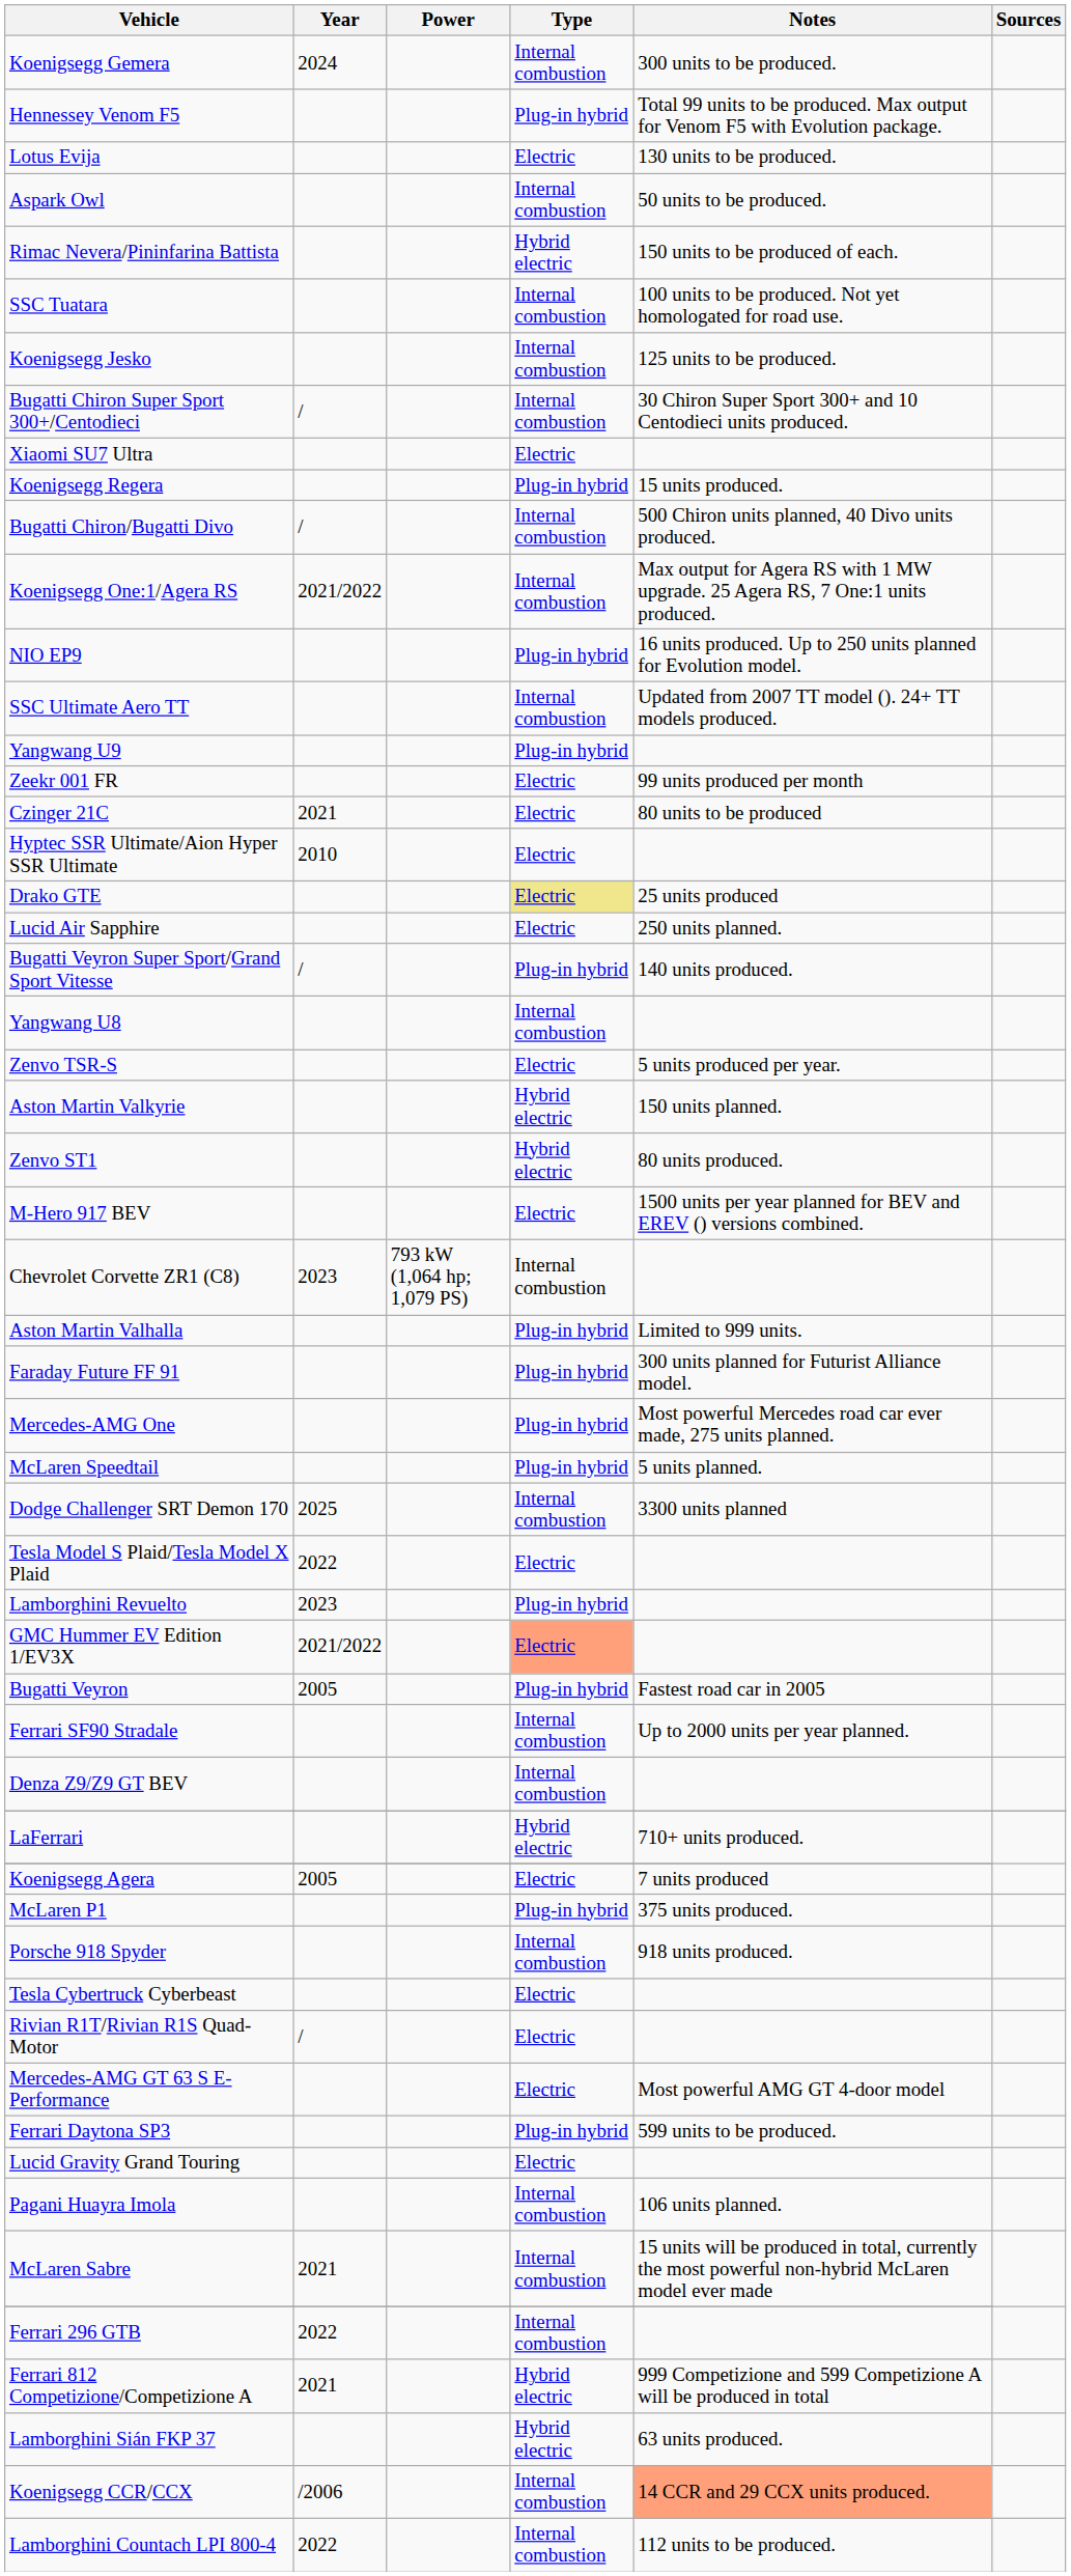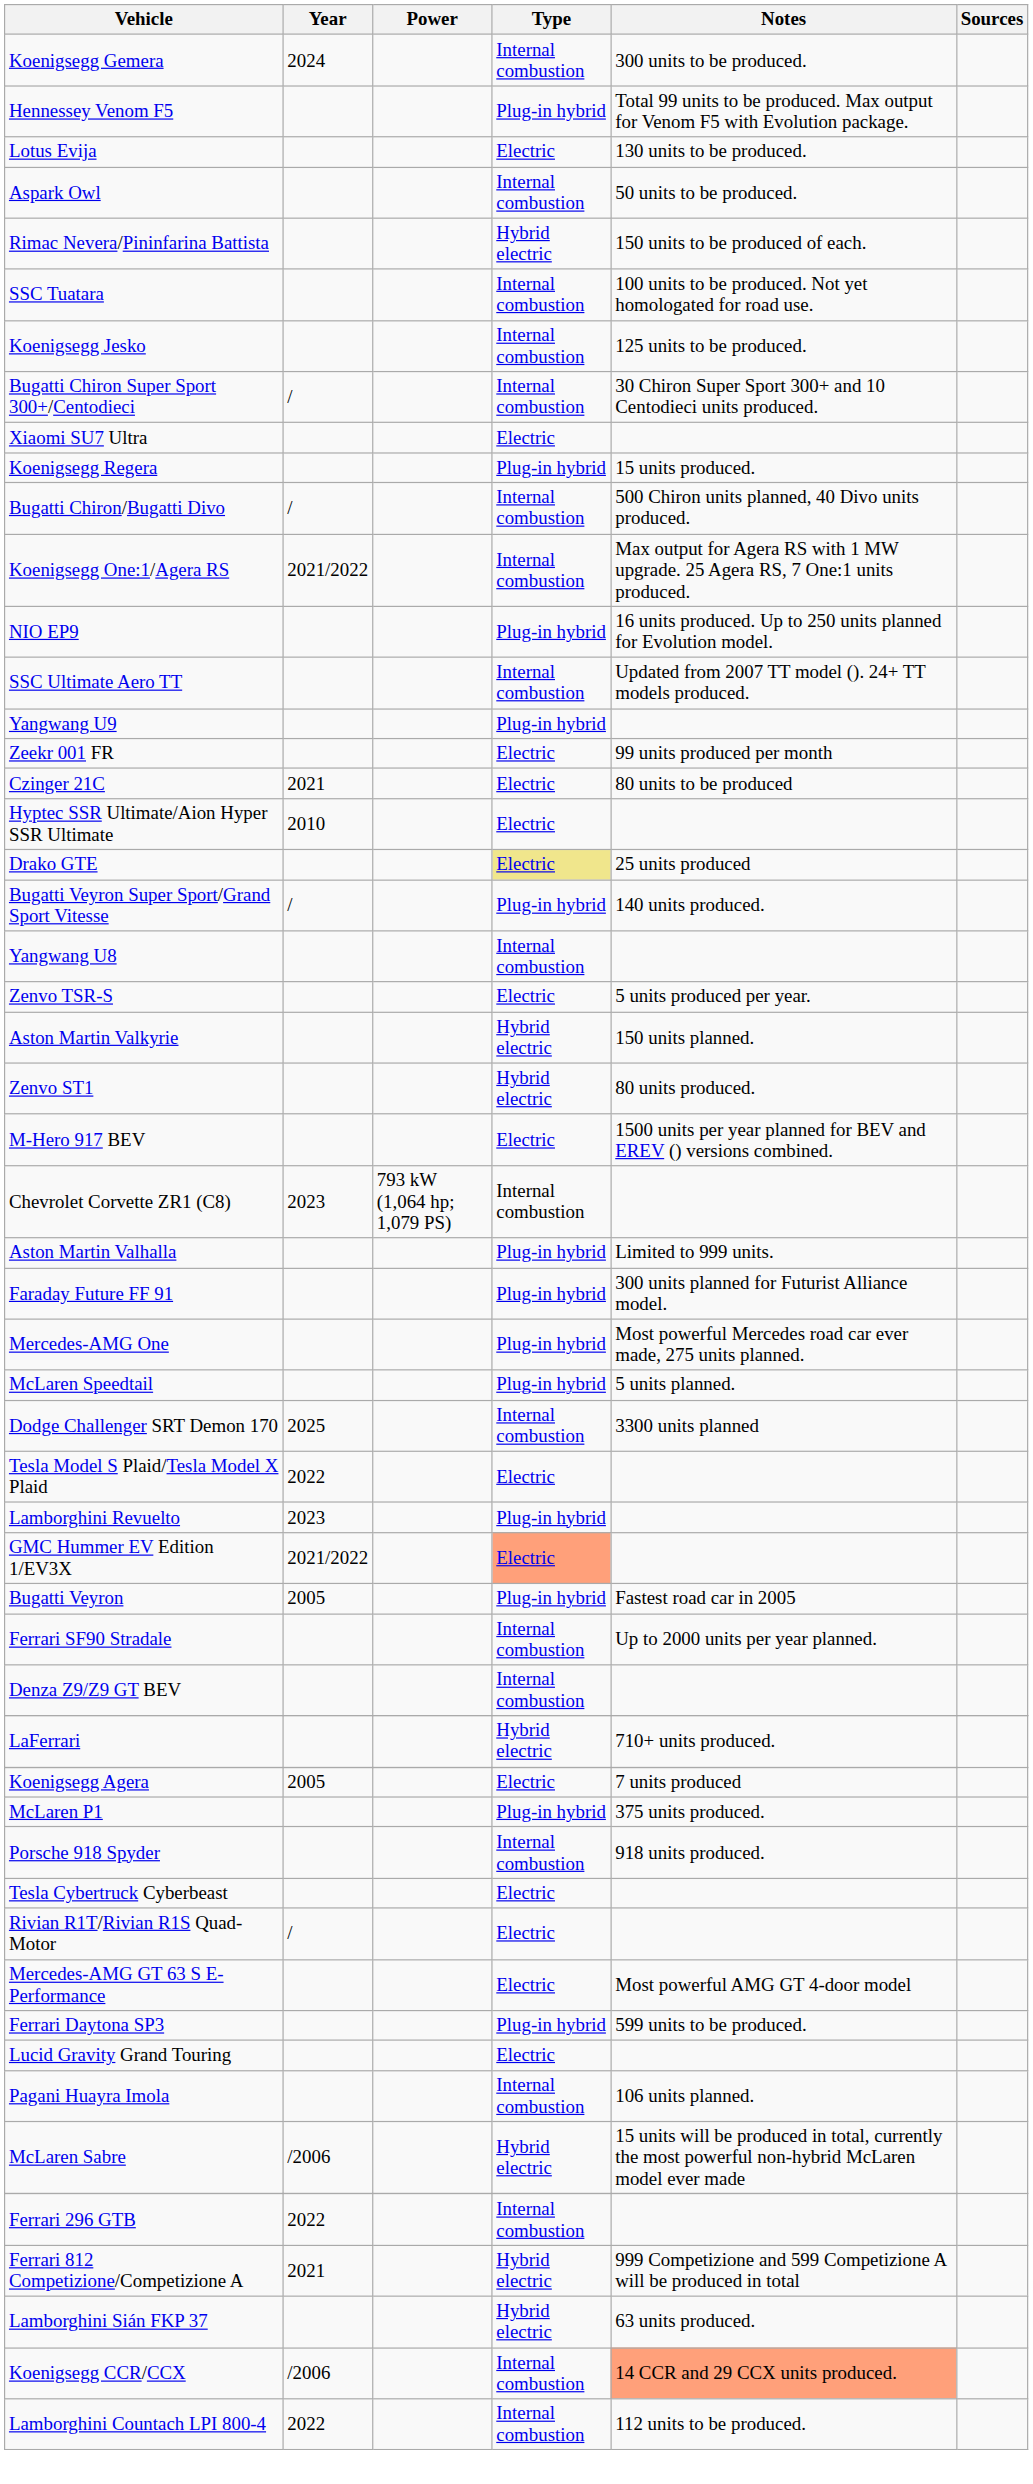 <table class="wikitable sortable">
 <tr>
 <th>Vehicle</th>
 <th>Year</th>
 <th>Power</th>
 <th>Type</th>
 <th class="unsortable">Notes</th>
 <th class="unsortable">Sources<br></th>
 </tr>
 <tr>
 <td><a href='#'>Koenigsegg Gemera</a></td>
 <td>2024</td>
 <td></td>
 <td><a href='#'>Internal combustion</a></td>
 <td>300 units to be produced.</td>
 <td></td>
 </tr>
 <tr>
 <td><a href='#'>Hennessey Venom F5</a></td>
 <td></td>
 <td></td>
 <td><a href='#'>Plug-in hybrid</a></td>
 <td>Total 99 units to be produced. Max output for Venom F5 with Evolution package.</td>
 <td><br></td>
 </tr>
 <tr>
 <td><a href='#'>Lotus Evija</a></td>
 <td></td>
 <td></td>
 <td><a href='#'>Electric</a></td>
 <td>130 units to be produced.</td>
 <td></td>
 </tr>
 <tr>
 <td><a href='#'>Aspark Owl</a></td>
 <td></td>
 <td></td>
 <td><a href='#'>Internal combustion</a></td>
 <td>50 units to be produced.</td>
 <td></td>
 </tr>
 <tr>
 <td><a href='#'>Rimac Nevera</a>/<a href='#'>Pininfarina Battista</a></td>
 <td></td>
 <td></td>
 <td><a href='#'>Hybrid electric</a></td>
 <td>150 units to be produced of each.</td>
 <td></td>
 </tr>
 <tr>
 <td><a href='#'>SSC Tuatara</a></td>
 <td></td>
 <td></td>
 <td><a href='#'>Internal combustion</a></td>
 <td>100 units to be produced. Not yet homologated for road use.</td>
 <td></td>
 </tr>
 <tr>
 <td><a href='#'>Koenigsegg Jesko</a></td>
 <td></td>
 <td></td>
 <td><a href='#'>Internal combustion</a></td>
 <td>125 units to be produced.</td>
 <td></td>
 </tr>
 <tr>
 <td><a href='#'>Bugatti Chiron Super Sport 300+</a>/<a href='#'>Centodieci</a></td>
 <td>/</td>
 <td></td>
 <td><a href='#'>Internal combustion</a></td>
 <td>30 Chiron Super Sport 300+ and 10 Centodieci units produced.</td>
 <td></td>
 </tr>
 <tr>
 <td><a href='#'>Xiaomi SU7</a> Ultra</td>
 <td></td>
 <td></td>
 <td><a href='#'>Electric</a></td>
 <td></td>
 <td></td>
 </tr>
 <tr>
 <td><a href='#'>Koenigsegg Regera</a></td>
 <td></td>
 <td></td>
 <td><a href='#'>Plug-in hybrid</a></td>
 <td>15 units produced.</td>
 <td></td>
 </tr>
 <tr>
 <td><a href='#'>Bugatti Chiron</a>/<a href='#'>Bugatti Divo</a></td>
 <td>/</td>
 <td></td>
 <td><a href='#'>Internal combustion</a></td>
 <td>500 Chiron units planned, 40 Divo units produced.</td>
 <td></td>
 </tr>
 <tr>
 <td><a href='#'>Koenigsegg One:1</a>/<a href='#'>Agera RS</a></td>
 <td>2021/2022</td>
 <td></td>
 <td><a href='#'>Internal combustion</a></td>
 <td>Max output for Agera RS with 1 MW upgrade. 25 Agera RS, 7 One:1 units produced.</td>
 <td></td>
 </tr>
 <tr>
 <td><a href='#'>NIO EP9</a></td>
 <td></td>
 <td></td>
 <td><a href='#'>Plug-in hybrid</a></td>
 <td>16 units produced. Up to 250 units planned for Evolution model.</td>
 <td></td>
 </tr>
 <tr>
 <td><a href='#'>SSC Ultimate Aero TT</a></td>
 <td></td>
 <td></td>
 <td><a href='#'>Internal combustion</a></td>
 <td>Updated from 2007 TT model (). 24+ TT models produced.</td>
 <td></td>
 </tr>
 <tr>
 <td><a href='#'>Yangwang U9</a></td>
 <td></td>
 <td></td>
 <td><a href='#'>Plug-in hybrid</a></td>
 <td></td>
 <td></td>
 </tr>
 <tr>
 <td><a href='#'>Zeekr 001</a> FR</td>
 <td></td>
 <td></td>
 <td><a href='#'>Electric</a></td>
 <td>99 units produced per month</td>
 <td></td>
 </tr>
 <tr>
 <td><a href='#'>Czinger 21C</a></td>
 <td>2021</td>
 <td></td>
 <td><a href='#'>Electric</a></td>
 <td>80 units to be produced</td>
 <td></td>
 </tr>
 <tr>
 <td><a href='#'>Hyptec SSR</a> Ultimate/Aion Hyper SSR Ultimate</td>
 <td>2010</td>
 <td></td>
 <td><a href='#'>Electric</a></td>
 <td></td>
 <td></td>
 </tr>
 <tr>
 <td><a href='#'>Drako GTE</a></td>
 <td></td>
 <td></td>
 <td style="background: khaki;"><a href='#'>Electric</a></td>
 <td>25 units produced</td>
 <td></td>
-</tr>
-<tr>
-<td><a href='#'>Lucid Air</a> Sapphire</td>
-<td></td>
-<td></td>
-<td><a href='#'>Electric</a></td>
-<td>250 units planned.</td>
-<td><br></td>
 </tr>
 <tr>
 <td><a href='#'>Bugatti Veyron Super Sport</a>/<a href='#'>Grand Sport Vitesse</a></td>
 <td>/</td>
 <td></td>
 <td><a href='#'>Plug-in hybrid</a></td>
 <td>140 units produced.</td>
 <td></td>
 </tr>
 <tr>
 <td><a href='#'>Yangwang U8</a></td>
 <td></td>
 <td></td>
 <td><a href='#'>Internal combustion</a></td>
 <td></td>
 <td></td>
 </tr>
 <tr>
 <td><a href='#'>Zenvo TSR-S</a></td>
 <td></td>
 <td></td>
 <td><a href='#'>Electric</a></td>
 <td>5 units produced per year.</td>
 <td></td>
 </tr>
 <tr>
 <td><a href='#'>Aston Martin Valkyrie</a></td>
 <td></td>
 <td></td>
 <td><a href='#'>Hybrid electric</a></td>
 <td>150 units planned.</td>
 <td></td>
 </tr>
 <tr>
 <td><a href='#'>Zenvo ST1</a></td>
 <td></td>
 <td></td>
 <td><a href='#'>Hybrid electric</a></td>
 <td>80 units produced.</td>
 <td></td>
 </tr>
 <tr>
 <td><a href='#'>M-Hero 917</a> BEV</td>
 <td></td>
 <td></td>
 <td><a href='#'>Electric</a></td>
 <td>1500 units per year planned for BEV and <a href='#'>EREV</a> () versions combined.</td>
 <td></td>
 </tr>
 <tr>
 <td>Chevrolet Corvette ZR1 (C8)</td>
 <td>2023</td>
 <td>793 kW (1,064 hp; 1,079 PS)</td>
 <td>Internal combustion</td>
 <td></td>
 <td></td>
 </tr>
 <tr>
 <td><a href='#'>Aston Martin Valhalla</a></td>
 <td></td>
 <td></td>
 <td><a href='#'>Plug-in hybrid</a></td>
 <td>Limited to 999 units.</td>
 <td></td>
 </tr>
 <tr>
 <td><a href='#'>Faraday Future FF 91</a></td>
 <td></td>
 <td></td>
 <td><a href='#'>Plug-in hybrid</a></td>
 <td>300 units planned for Futurist Alliance model.</td>
 <td></td>
 </tr>
 <tr>
 <td><a href='#'>Mercedes-AMG One</a></td>
 <td></td>
 <td></td>
 <td><a href='#'>Plug-in hybrid</a></td>
 <td>Most powerful Mercedes road car ever made, 275 units planned.</td>
 <td></td>
 </tr>
 <tr>
 <td><a href='#'>McLaren Speedtail</a></td>
 <td></td>
 <td></td>
 <td><a href='#'>Plug-in hybrid</a></td>
 <td>5 units planned.</td>
 <td></td>
 </tr>
 <tr>
 <td><a href='#'>Dodge Challenger</a> SRT Demon 170</td>
 <td>2025</td>
 <td></td>
 <td><a href='#'>Internal combustion</a></td>
 <td>3300 units planned</td>
 <td></td>
 </tr>
 <tr>
 <td><a href='#'>Tesla Model S</a> Plaid/<a href='#'>Tesla Model X</a> Plaid</td>
 <td>2022</td>
 <td></td>
 <td><a href='#'>Electric</a></td>
 <td></td>
 <td></td>
 </tr>
 <tr>
 <td><a href='#'>Lamborghini Revuelto</a></td>
 <td>2023</td>
 <td></td>
 <td><a href='#'>Plug-in hybrid</a></td>
 <td></td>
 <td></td>
 </tr>
 <tr>
 <td><a href='#'>GMC Hummer EV</a> Edition 1/EV3X</td>
 <td>2021/2022</td>
 <td></td>
 <td style="background: lightsalmon;"><a href='#'>Electric</a></td>
 <td></td>
 <td></td>
 </tr>
 <tr>
 <td><a href='#'>Bugatti Veyron</a></td>
 <td>2005</td>
 <td></td>
 <td><a href='#'>Plug-in hybrid</a></td>
 <td>Fastest road car in 2005</td>
 <td></td>
 </tr>
 <tr>
 <td><a href='#'>Ferrari SF90 Stradale</a></td>
 <td></td>
 <td></td>
 <td><a href='#'>Internal combustion</a></td>
 <td>Up to 2000 units per year planned.</td>
 <td></td>
 </tr>
 <tr>
 <td><a href='#'>Denza Z9/Z9 GT</a> BEV</td>
 <td></td>
 <td></td>
 <td><a href='#'>Internal combustion</a></td>
 <td></td>
 <td></td>
 </tr>
 <tr bgcolor="#BFBFBF">
 </tr>
 <tr>
 <td><a href='#'>LaFerrari</a></td>
 <td></td>
 <td></td>
 <td><a href='#'>Hybrid electric</a></td>
 <td>710+ units produced.</td>
 <td></td>
 </tr>
 <tr bgcolor="#BFBFBF">
 </tr>
 <tr>
 <td><a href='#'>Koenigsegg Agera</a></td>
 <td>2005</td>
 <td></td>
 <td><a href='#'>Electric</a></td>
 <td>7 units produced</td>
 </tr>
 <tr>
 <td><a href='#'>McLaren P1</a></td>
 <td></td>
 <td></td>
 <td><a href='#'>Plug-in hybrid</a></td>
 <td>375 units produced.</td>
 <td></td>
 </tr>
 <tr>
 <td><a href='#'>Porsche 918 Spyder</a></td>
 <td></td>
 <td></td>
 <td><a href='#'>Internal combustion</a></td>
 <td>918 units produced.</td>
 <td><br></td>
 </tr>
 <tr>
 <td><a href='#'>Tesla Cybertruck</a> Cyberbeast</td>
 <td></td>
 <td></td>
 <td><a href='#'>Electric</a></td>
 <td></td>
 <td></td>
 </tr>
 <tr>
 <td><a href='#'>Rivian R1T</a>/<a href='#'>Rivian R1S</a> Quad-Motor</td>
 <td>/</td>
 <td></td>
 <td><a href='#'>Electric</a></td>
 <td></td>
 <td></td>
 </tr>
 <tr>
 <td><a href='#'>Mercedes-AMG GT 63 S E-Performance</a></td>
 <td></td>
 <td></td>
 <td><a href='#'>Electric</a></td>
 <td>Most powerful AMG GT 4-door model</td>
 <td></td>
 </tr>
 <tr>
 <td><a href='#'>Ferrari Daytona SP3</a></td>
 <td></td>
 <td></td>
 <td><a href='#'>Plug-in hybrid</a></td>
 <td>599 units to be produced.</td>
 <td></td>
 </tr>
 <tr>
 <td><a href='#'>Lucid Gravity</a> Grand Touring</td>
 <td></td>
 <td></td>
 <td><a href='#'>Electric</a></td>
 <td></td>
 <td></td>
 </tr>
 <tr>
 <td><a href='#'>Pagani Huayra Imola</a></td>
 <td></td>
 <td></td>
 <td><a href='#'>Internal combustion</a></td>
 <td>106 units planned.</td>
 <td></td>
 </tr>
 <tr>
 <td><a href='#'>McLaren Sabre</a></td>
-<td>2021</td>
+<td>/2006</td>
 <td></td>
-<td><a href='#'>Internal combustion</a></td>
+<td><a href='#'>Hybrid electric</a></td>
 <td>15 units will be produced in total, currently the most powerful non-hybrid McLaren model ever made</td>
 </tr>
 <tr>
 </tr>
 <tr>
 <td><a href='#'>Ferrari 296 GTB</a></td>
 <td>2022</td>
 <td></td>
 <td><a href='#'>Internal combustion</a></td>
 <td></td>
 <td></td>
 </tr>
 <tr>
 <td><a href='#'>Ferrari 812 Competizione</a>/Competizione A</td>
 <td>2021</td>
 <td></td>
 <td><a href='#'>Hybrid electric</a></td>
 <td>999 Competizione and 599 Competizione A will be produced in total</td>
 </tr>
 <tr>
 <td><a href='#'>Lamborghini Sián FKP 37</a></td>
 <td></td>
 <td></td>
 <td><a href='#'>Hybrid electric</a></td>
 <td>63 units produced.</td>
 <td></td>
 </tr>
 <tr>
 <td><a href='#'>Koenigsegg CCR</a>/<a href='#'>CCX</a></td>
 <td>/2006</td>
 <td></td>
 <td><a href='#'>Internal combustion</a></td>
 <td style="background: lightsalmon;">14 CCR and 29 CCX units produced.</td>
 <td></td>
 </tr>
 <tr>
 <td><a href='#'>Lamborghini Countach LPI 800-4</a></td>
 <td>2022</td>
 <td></td>
 <td><a href='#'>Internal combustion</a></td>
 <td>112 units to be produced.</td>
 <td></td>
 </tr>
 </table>
